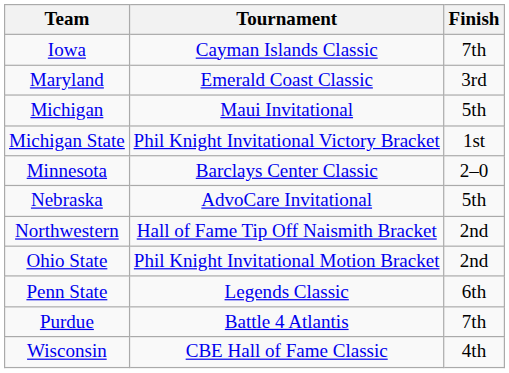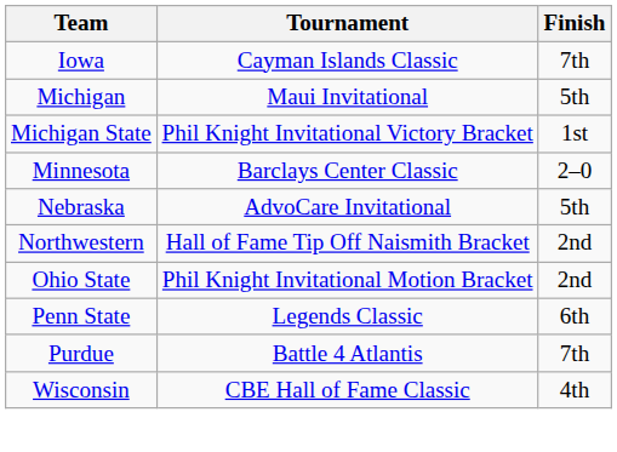 <table class="wikitable">
 <tr>
 <th>Team</th>
 <th>Tournament</th>
 <th>Finish</th>
 </tr>
 <tr style="text-align:center;">
 <td><a href='#'>Iowa</a></td>
 <td><a href='#'>Cayman Islands Classic</a></td>
 <td>7th</td>
-</tr>
-<tr style="text-align:center;">
-<td><a href='#'>Maryland</a></td>
-<td><a href='#'>Emerald Coast Classic</a></td>
-<td>3rd</td>
 </tr>
 <tr style="text-align:center;">
 <td><a href='#'>Michigan</a></td>
 <td><a href='#'>Maui Invitational</a></td>
 <td>5th</td>
 </tr>
 <tr style="text-align:center;">
 <td><a href='#'>Michigan State</a></td>
 <td><a href='#'>Phil Knight Invitational Victory Bracket</a></td>
 <td>1st</td>
 </tr>
 <tr style="text-align:center;">
 <td><a href='#'>Minnesota</a></td>
 <td><a href='#'>Barclays Center Classic</a></td>
 <td>2–0</td>
 </tr>
 <tr style="text-align:center;">
 <td><a href='#'>Nebraska</a></td>
 <td><a href='#'>AdvoCare Invitational</a></td>
 <td>5th</td>
 </tr>
 <tr style="text-align:center;">
 <td><a href='#'>Northwestern</a></td>
 <td><a href='#'>Hall of Fame Tip Off Naismith Bracket</a></td>
 <td>2nd</td>
 </tr>
 <tr style="text-align:center;">
 <td><a href='#'>Ohio State</a></td>
 <td><a href='#'>Phil Knight Invitational Motion Bracket</a></td>
 <td>2nd</td>
 </tr>
 <tr style="text-align:center;">
 <td><a href='#'>Penn State</a></td>
 <td><a href='#'>Legends Classic</a></td>
 <td>6th</td>
 </tr>
 <tr style="text-align:center;">
 <td><a href='#'>Purdue</a></td>
 <td><a href='#'>Battle 4 Atlantis</a></td>
 <td>7th</td>
 </tr>
 <tr style="text-align:center;">
 <td><a href='#'>Wisconsin</a></td>
 <td><a href='#'>CBE Hall of Fame Classic</a></td>
 <td>4th</td>
 </tr>
 </table>
